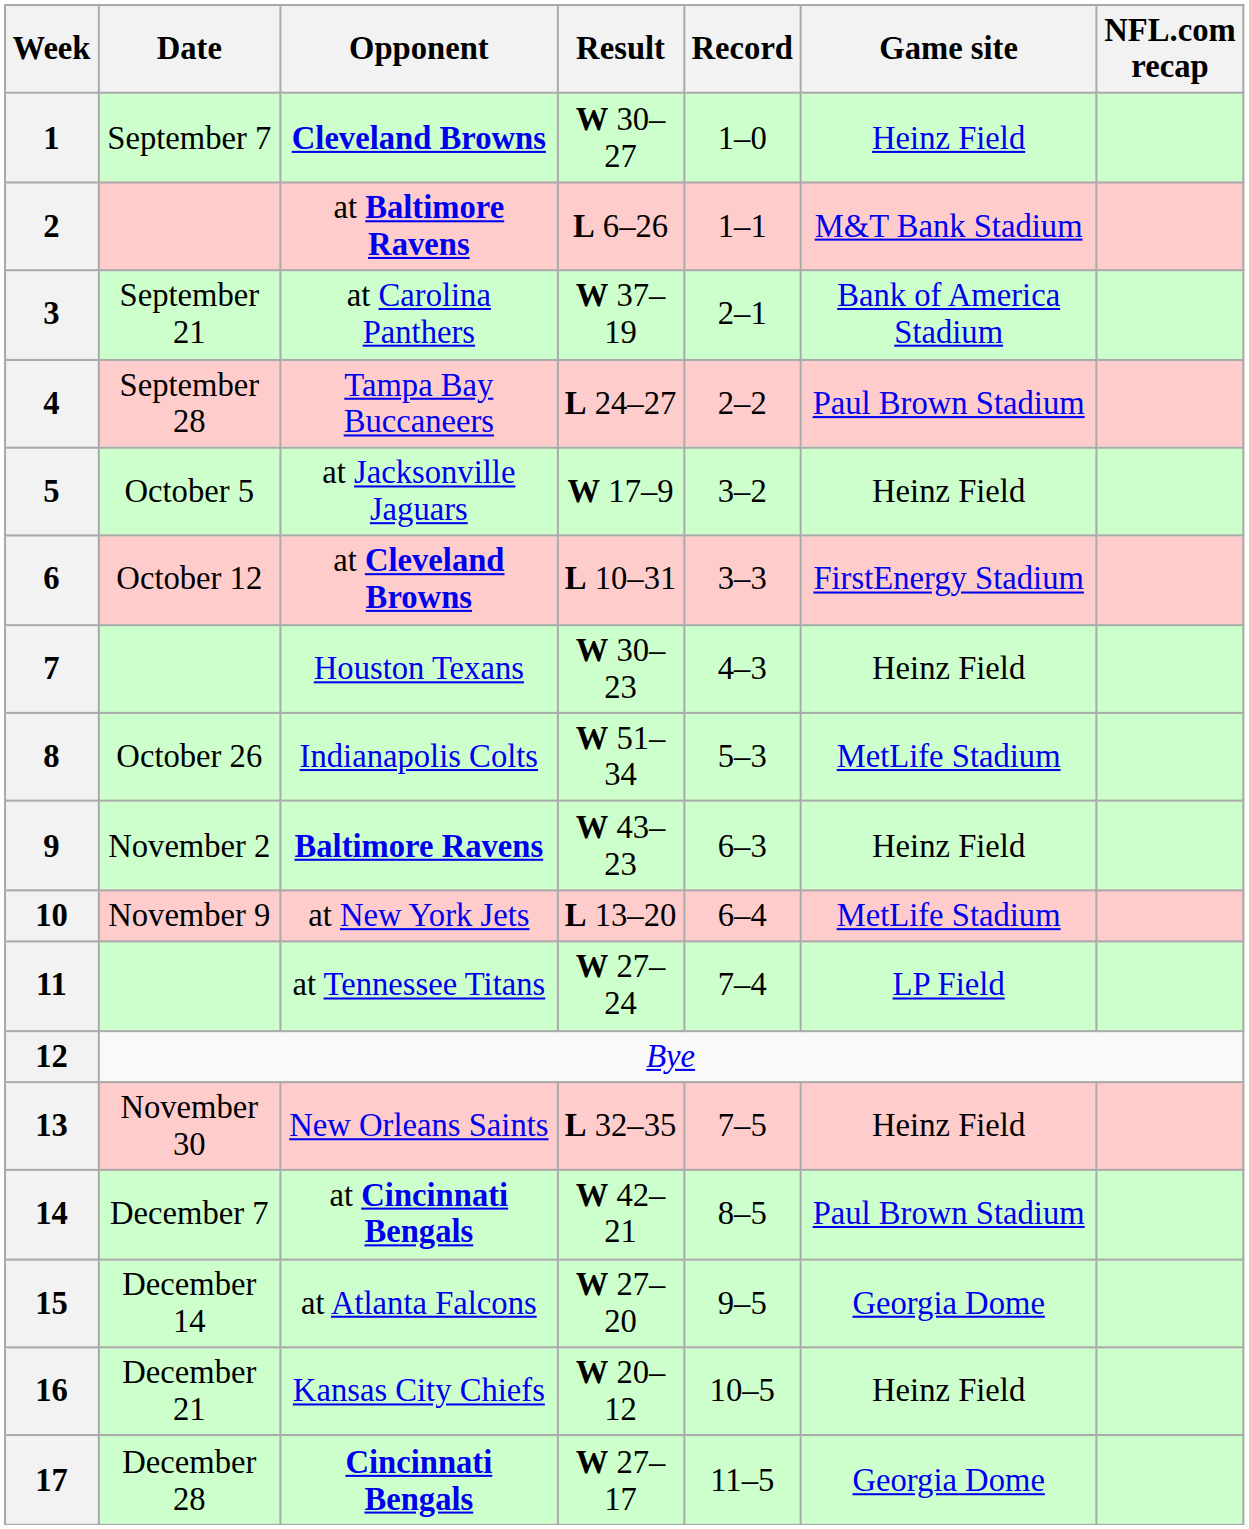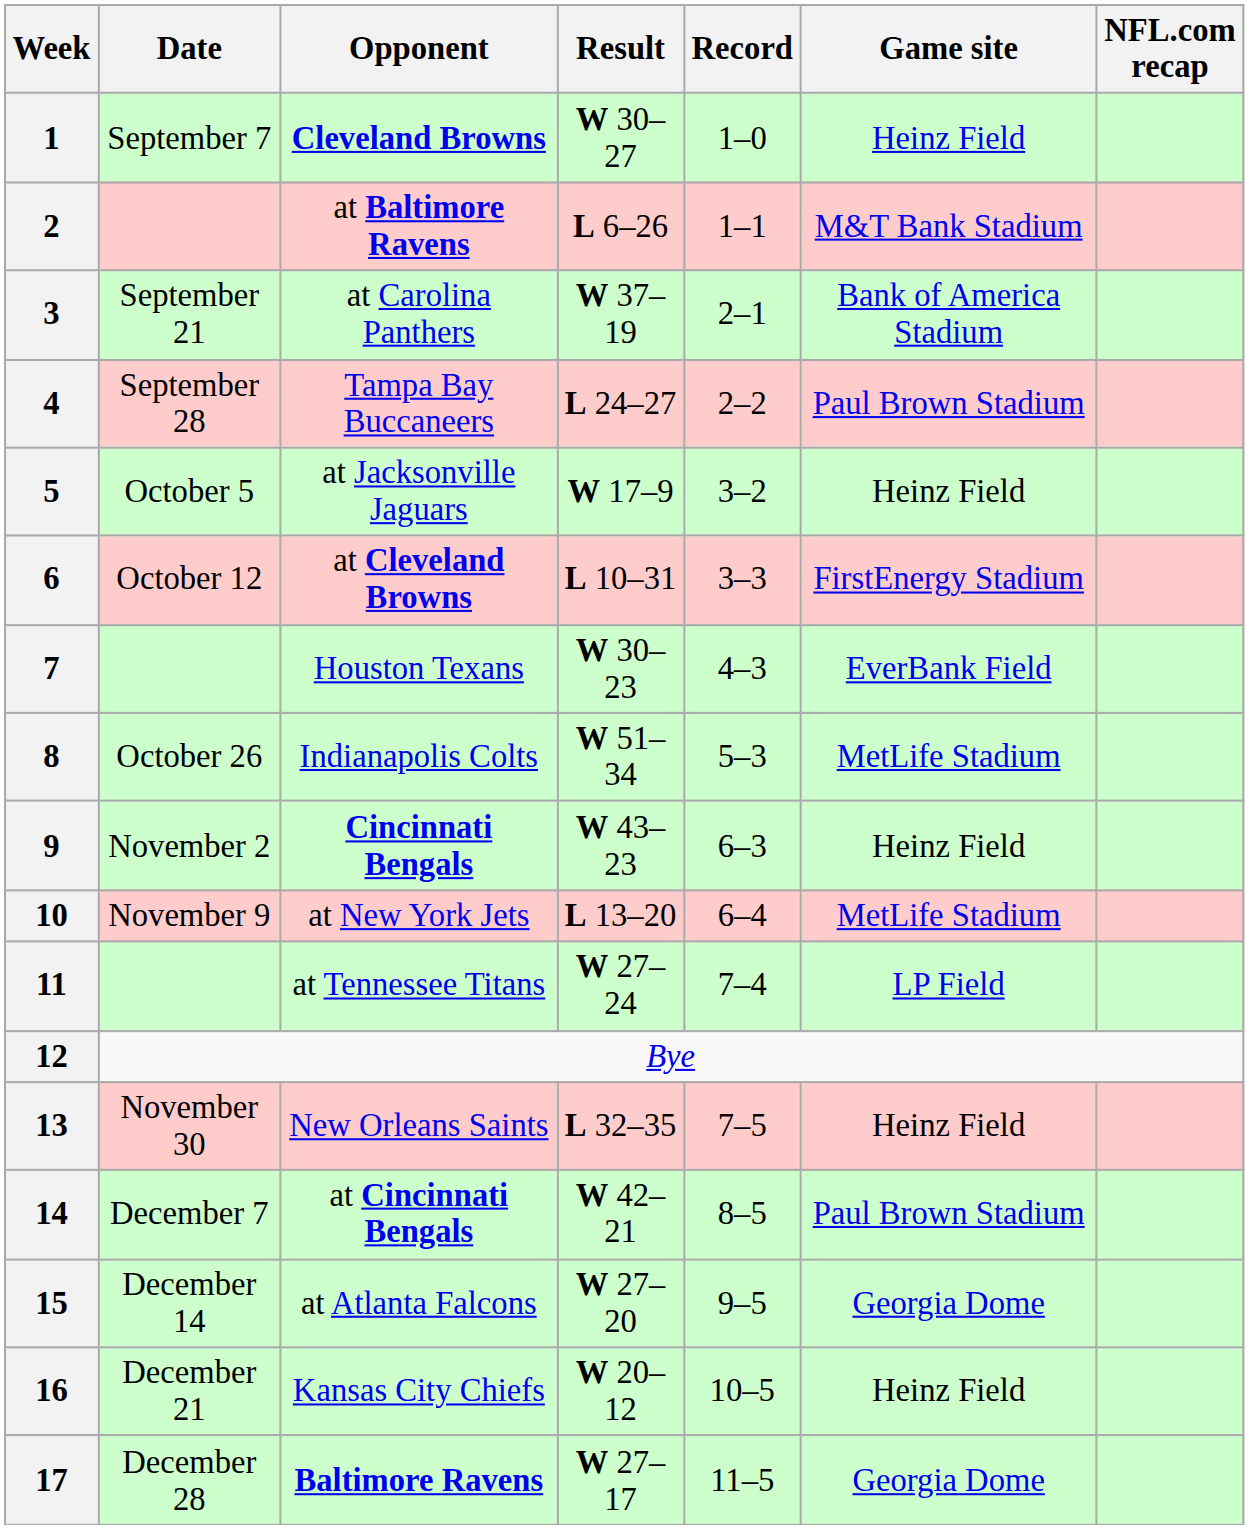 <table class="wikitable" style="align=center">
 <tr>
 <th>Week</th>
 <th>Date</th>
 <th>Opponent</th>
 <th>Result</th>
 <th>Record</th>
 <th>Game site</th>
 <th>NFL.com<br>recap</th>
 </tr>
 <tr style="background:#cfc; text-align:center;">
 <th>1</th>
 <td>September 7</td>
 <td><strong><a href='#'>Cleveland Browns</a></strong></td>
 <td><strong>W</strong> 30–27</td>
 <td>1–0</td>
 <td><a href='#'>Heinz Field</a></td>
 <td></td>
 </tr>
 <tr style="background:#fcc; text-align:center;">
 <th>2</th>
 <td></td>
 <td>at <strong><a href='#'>Baltimore Ravens</a></strong></td>
 <td><strong>L</strong> 6–26</td>
 <td>1–1</td>
 <td><a href='#'>M&T Bank Stadium</a></td>
 <td></td>
 </tr>
 <tr style="background:#cfc; text-align:center;">
 <th>3</th>
 <td>September 21</td>
 <td>at <a href='#'>Carolina Panthers</a></td>
 <td><strong>W</strong> 37–19</td>
 <td>2–1</td>
 <td><a href='#'>Bank of America Stadium</a></td>
 <td></td>
 </tr>
 <tr style="background:#fcc; text-align:center;">
 <th>4</th>
 <td>September 28</td>
 <td><a href='#'>Tampa Bay Buccaneers</a></td>
 <td><strong>L</strong> 24–27</td>
 <td>2–2</td>
 <td><a href='#'>Paul Brown Stadium</a></td>
 <td></td>
 </tr>
 <tr style="background:#cfc; text-align:center;">
 <th>5</th>
 <td>October 5</td>
 <td>at <a href='#'>Jacksonville Jaguars</a></td>
 <td><strong>W</strong> 17–9</td>
 <td>3–2</td>
 <td>Heinz Field</td>
 <td></td>
 </tr>
 <tr style="background:#fcc; text-align:center;">
 <th>6</th>
 <td>October 12</td>
 <td>at <strong><a href='#'>Cleveland Browns</a></strong></td>
 <td><strong>L</strong> 10–31</td>
 <td>3–3</td>
 <td><a href='#'>FirstEnergy Stadium</a></td>
 <td></td>
 </tr>
 <tr style="background:#cfc; text-align:center;">
 <th>7</th>
 <td></td>
 <td><a href='#'>Houston Texans</a></td>
 <td><strong>W</strong> 30–23</td>
 <td>4–3</td>
-<td>Heinz Field</td>
+<td><a href='#'>EverBank Field</a></td>
 <td></td>
 </tr>
 <tr style="background:#cfc; text-align:center;">
 <th>8</th>
 <td>October 26</td>
 <td><a href='#'>Indianapolis Colts</a></td>
 <td><strong>W</strong> 51–34</td>
 <td>5–3</td>
 <td><a href='#'>MetLife Stadium</a></td>
 <td></td>
 </tr>
 <tr style="background:#cfc; text-align:center;">
 <th>9</th>
 <td>November 2</td>
-<td><strong><a href='#'>Baltimore Ravens</a></strong></td>
+<td><strong><a href='#'>Cincinnati Bengals</a></strong></td>
 <td><strong>W</strong> 43–23</td>
 <td>6–3</td>
 <td>Heinz Field</td>
 <td></td>
 </tr>
 <tr style="background:#fcc; text-align:center;">
 <th>10</th>
 <td>November 9</td>
 <td>at <a href='#'>New York Jets</a></td>
 <td><strong>L</strong> 13–20</td>
 <td>6–4</td>
 <td><a href='#'>MetLife Stadium</a></td>
 <td></td>
 </tr>
 <tr style="background:#cfc; text-align:center;">
 <th>11</th>
 <td></td>
 <td>at <a href='#'>Tennessee Titans</a></td>
 <td><strong>W</strong> 27–24</td>
 <td>7–4</td>
 <td><a href='#'>LP Field</a></td>
 <td></td>
 </tr>
 <tr>
 <th>12</th>
 <td colspan="8" style="text-align:center;"><em><a href='#'>Bye</a></em></td>
 </tr>
 <tr style="background:#fcc; text-align:center;">
 <th>13</th>
 <td>November 30</td>
 <td><a href='#'>New Orleans Saints</a></td>
 <td><strong>L</strong> 32–35</td>
 <td>7–5</td>
 <td>Heinz Field</td>
 <td></td>
 </tr>
 <tr style="background:#cfc; text-align:center;">
 <th>14</th>
 <td>December 7</td>
 <td>at <strong><a href='#'>Cincinnati Bengals</a></strong></td>
 <td><strong>W</strong> 42–21</td>
 <td>8–5</td>
 <td><a href='#'>Paul Brown Stadium</a></td>
 <td></td>
 </tr>
 <tr style="background:#cfc; text-align:center;">
 <th>15</th>
 <td>December 14</td>
 <td>at <a href='#'>Atlanta Falcons</a></td>
 <td><strong>W</strong> 27–20</td>
 <td>9–5</td>
 <td><a href='#'>Georgia Dome</a></td>
 <td></td>
 </tr>
 <tr style="background:#cfc; text-align:center;">
 <th>16</th>
 <td>December 21</td>
 <td><a href='#'>Kansas City Chiefs</a></td>
 <td><strong>W</strong> 20–12</td>
 <td>10–5</td>
 <td>Heinz Field</td>
 <td></td>
 </tr>
 <tr style="background:#cfc; text-align:center;">
 <th>17</th>
 <td>December 28</td>
-<td><strong><a href='#'>Cincinnati Bengals</a></strong></td>
+<td><strong><a href='#'>Baltimore Ravens</a></strong></td>
 <td><strong>W</strong> 27–17</td>
 <td>11–5</td>
 <td><a href='#'>Georgia Dome</a></td>
 <td></td>
 </tr>
 </table>
